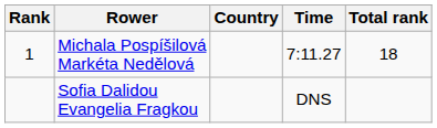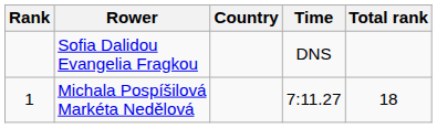 <table class="wikitable" style="text-align:center">
 <tr>
 <th>Rank</th>
 <th>Rower</th>
 <th>Country</th>
 <th>Time</th>
 <th>Total rank</th>
 </tr>
 <tr>
+<td></td>
+<td align="left"><a href='#'>Sofia Dalidou</a><br><a href='#'>Evangelia Fragkou</a></td>
+<td align="left"></td>
+<td>DNS</td>
+<td></td>
+</tr>
+<tr>
 <td>1</td>
 <td align="left"><a href='#'>Michala Pospíšilová</a><br><a href='#'>Markéta Nedělová</a></td>
 <td align="left"></td>
 <td>7:11.27</td>
 <td>18</td>
 </tr>
-<tr>
-<td></td>
-<td align="left"><a href='#'>Sofia Dalidou</a><br><a href='#'>Evangelia Fragkou</a></td>
-<td align="left"></td>
-<td>DNS</td>
-<td></td>
-</tr>
 </table>
